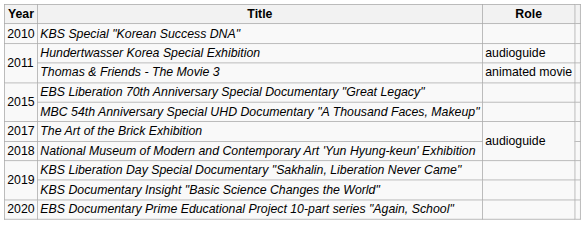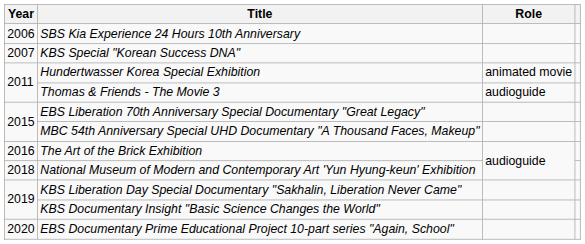 <table class="wikitable">
 <tr>
 <th>Year</th>
 <th>Title</th>
 <th>Role</th>
 <th class="unsortable"></th>
 </tr>
 <tr>
-<td>2010</td>
+<td>2006</td>
+<td><em>SBS Kia Experience 24 Hours 10th Anniversary</em></td>
+<td></td>
+<td></td>
+</tr>
+<tr>
+<td>2007</td>
 <td><em>KBS Special "Korean Success DNA"</em></td>
 <td></td>
 <td></td>
 </tr>
 <tr>
 <td rowspan="2">2011</td>
 <td><em>Hundertwasser Korea Special Exhibition</em></td>
-<td>audioguide</td>
+<td>animated movie</td>
 <td></td>
 </tr>
 <tr>
 <td><em>Thomas & Friends - The Movie 3</em></td>
-<td>animated movie</td>
+<td>audioguide</td>
 <td></td>
 </tr>
 <tr>
 <td rowspan="2">2015</td>
 <td><em>EBS Liberation 70th Anniversary Special Documentary "Great Legacy"</em></td>
 <td></td>
 <td></td>
 </tr>
 <tr>
 <td><em>MBC 54th Anniversary Special UHD Documentary "A Thousand Faces, Makeup"</em></td>
 <td></td>
 <td></td>
 </tr>
 <tr>
-<td>2017</td>
+<td>2016</td>
 <td><em>The Art of the Brick Exhibition</em></td>
 <td rowspan="2">audioguide</td>
 <td></td>
 </tr>
 <tr>
 <td>2018</td>
 <td><em>National Museum of Modern and Contemporary Art 'Yun Hyung-keun' Exhibition</em></td>
 <td></td>
 </tr>
 <tr>
 <td rowspan="2">2019</td>
 <td><em>KBS Liberation Day Special Documentary "Sakhalin, Liberation Never Came"</em></td>
 <td></td>
 <td></td>
 </tr>
 <tr>
 <td><em>KBS Documentary Insight "Basic Science Changes the World"</em></td>
 <td></td>
 <td></td>
 </tr>
 <tr>
 <td>2020</td>
 <td><em>EBS Documentary Prime Educational Project 10-part series "Again, School"</em></td>
 <td></td>
 <td></td>
 </tr>
 </table>
